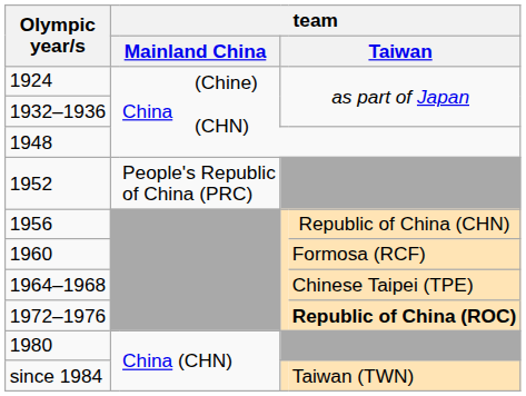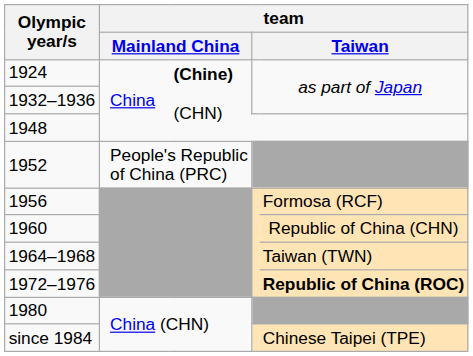 <table class = wikitable  style = text-align:left;font-size:90%>
 <tr>
 <th rowspan = 2>Olympic<br>year/s</th>
 <th colspan = 5>team</th>
 </tr>
 <tr>
 <th colspan = 3><a href='#'>Mainland China</a></th>
 <th colspan = 2><a href='#'>Taiwan</a></th>
 </tr>
 <tr>
 <td>1924</td>
 <td style = "text-align:center; border-style: none none none none"></td>
 <td style = "border-style: none none none none"></td>
-<td style = "border-style: none none none none">(Chine)</td>
+<td style = "border-style: none none none none"><strong>(Chine)</strong></td>
 <td colspan = 2 rowspan = 2 style = text-align:center><em>as part of  <a href='#'>Japan</a></em></td>
 </tr>
 <tr>
 <td>1932–1936</td>
 <td rowspan = 2 style = "text-align:center; border-style: none none none none"></td>
 <td style = "border-style: none none none none"><a href='#'>China</a></td>
 <td rowspan = 2 style = "border-style: none none none none">(CHN)</td>
 </tr>
 <tr>
 <td>1948</td>
 <td colspan = 5 style = "border-style: none none none none"></td>
 </tr>
 <tr>
 <td>1952</td>
 <td style = "text-align:center; border-style: solid none solid solid"></td>
 <td colspan = 2 style = "border-style: solid solid solid none">People's Republic<br>of China (PRC)</td>
 <td colspan = 2 style =  background:darkgray></td>
 </tr>
 <tr>
 <td>1956</td>
 <td colspan = 3 rowspan = 4 style = background:darkgray></td>
 <td rowspan = 4 style = "border-style: none none none none; background:moccasin"></td>
+<td style = "border-style: solid solid solid none; background:moccasin">Formosa (RCF)</td>
+</tr>
+<tr>
+<td>1960</td>
 <td style = "text-align:center; border-style: solid solid solid none; background:moccasin">Republic of China (CHN)</td>
 </tr>
 <tr>
-<td>1960</td>
-<td style = "border-style: solid solid solid none; background:moccasin">Formosa (RCF)</td>
-</tr>
-<tr>
 <td>1964–1968</td>
-<td style = "border-style: solid solid none none; background:moccasin">Chinese Taipei (TPE)</td>
+<td style = "border-style: solid solid solid none; background:moccasin">Taiwan (TWN)</td>
 </tr>
 <tr>
 <td>1972–1976</td>
 <td style = "border-style: solid solid solid none; background:moccasin"><strong>Republic of China (ROC)</strong></td>
 </tr>
 <tr>
 <td>1980</td>
 <td rowspan = 2 style = "text-align:center; border-style: none none none none"></td>
 <td colspan = 2 rowspan = 2 style = "border-style: none none none none"><a href='#'>China</a> (CHN)</td>
 <td colspan = 2 style =  background:darkgray></td>
 </tr>
 <tr>
 <td>since 1984</td>
 <td style = "text-align:center; border-style: none none solid solid; background:moccasin"></td>
-<td style = "border-style: solid solid solid none; background:moccasin">Taiwan (TWN)</td>
+<td style = "border-style: solid solid none none; background:moccasin">Chinese Taipei (TPE)</td>
 </tr>
 </table>
